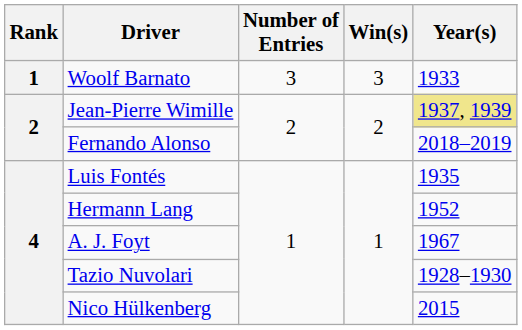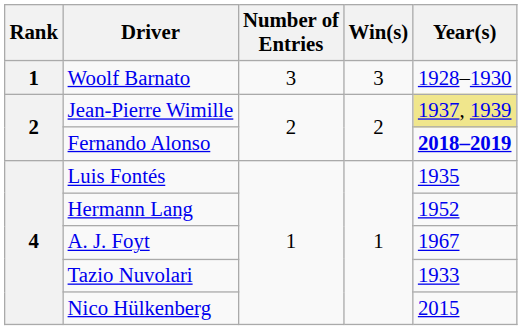 <table class="wikitable">
 <tr>
 <th>Rank</th>
 <th>Driver</th>
 <th>Number of <br>Entries</th>
 <th>Win(s)</th>
 <th>Year(s)</th>
 </tr>
 <tr>
 <th>1</th>
 <td> <a href='#'>Woolf Barnato</a></td>
 <td style="text-align:center;">3</td>
 <td style="text-align:center;">3</td>
-<td><a href='#'>1933</a></td>
+<td><a href='#'>1928</a>–<a href='#'>1930</a></td>
 </tr>
 <tr>
 <th rowspan=2>2</th>
 <td> <a href='#'>Jean-Pierre Wimille</a></td>
 <td style="text-align:center;"rowspan="2">2</td>
 <td style="text-align:center;"rowspan="2">2</td>
 <td style="background: khaki;"><a href='#'>1937</a>, <a href='#'>1939</a></td>
 </tr>
 <tr>
 <td> <a href='#'>Fernando Alonso</a></td>
-<td><a href='#'>2018–2019</a></td>
+<td><strong><a href='#'>2018–2019</a></strong></td>
 </tr>
 <tr>
 <th rowspan=5>4</th>
 <td> <a href='#'>Luis Fontés</a></td>
 <td style="text-align:center;" rowspan="5">1</td>
 <td style="text-align:center;" rowspan="5">1</td>
 <td><a href='#'>1935</a></td>
 </tr>
 <tr>
 <td> <a href='#'>Hermann Lang</a></td>
 <td><a href='#'>1952</a></td>
 </tr>
 <tr>
 <td> <a href='#'>A. J. Foyt</a></td>
 <td><a href='#'>1967</a></td>
 </tr>
 <tr>
 <td> <a href='#'>Tazio Nuvolari</a></td>
-<td><a href='#'>1928</a>–<a href='#'>1930</a></td>
+<td><a href='#'>1933</a></td>
 </tr>
 <tr>
 <td> <a href='#'>Nico Hülkenberg</a></td>
 <td><a href='#'>2015</a></td>
 </tr>
 </table>
